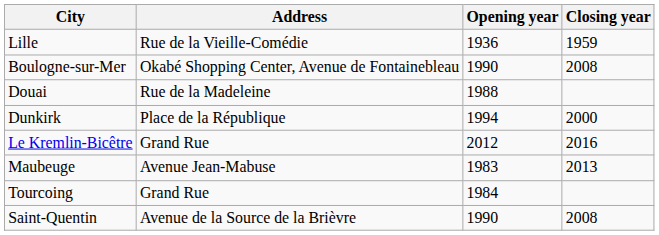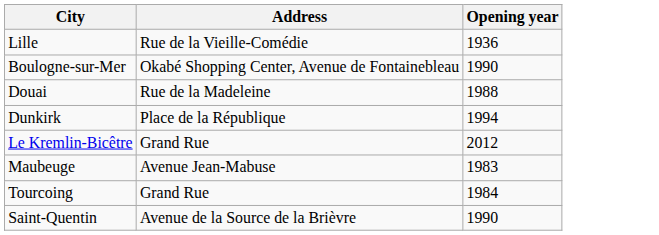 <table class="wikitable">
 <tr>
 <th>City</th>
 <th>Address</th>
 <th>Opening year</th>
-<th>Closing year</th>
 </tr>
 <tr>
 <td>Lille</td>
 <td>Rue de la Vieille-Comédie</td>
 <td>1936</td>
-<td>1959</td>
 </tr>
 <tr>
 <td>Boulogne-sur-Mer</td>
 <td>Okabé Shopping Center, Avenue de Fontainebleau</td>
 <td>1990</td>
-<td>2008</td>
 </tr>
 <tr>
 <td>Douai</td>
 <td>Rue de la Madeleine</td>
 <td>1988</td>
-<td></td>
 </tr>
 <tr>
 <td>Dunkirk</td>
 <td>Place de la République</td>
 <td>1994</td>
-<td>2000</td>
 </tr>
 <tr>
 <td><a href='#'>Le Kremlin-Bicêtre</a></td>
 <td>Grand Rue</td>
 <td>2012</td>
-<td>2016</td>
 </tr>
 <tr>
 <td>Maubeuge</td>
 <td>Avenue Jean-Mabuse</td>
 <td>1983</td>
-<td>2013</td>
 </tr>
 <tr>
 <td>Tourcoing</td>
 <td>Grand Rue</td>
 <td>1984</td>
-<td></td>
 </tr>
 <tr>
 <td>Saint-Quentin</td>
 <td>Avenue de la Source de la Brièvre</td>
 <td>1990</td>
-<td>2008</td>
 </tr>
 </table>
